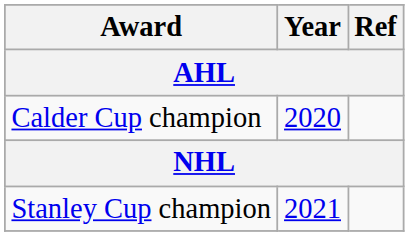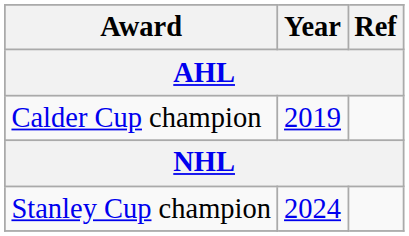 <table class="wikitable">
 <tr>
 <th>Award</th>
 <th>Year</th>
 <th>Ref</th>
 </tr>
 <tr>
 <th colspan="4"><a href='#'>AHL</a></th>
 </tr>
 <tr>
 <td><a href='#'>Calder Cup</a> champion</td>
-<td><a href='#'>2020</a></td>
+<td><a href='#'>2019</a></td>
 <td></td>
 </tr>
 <tr>
 <th colspan="4"><a href='#'>NHL</a></th>
 </tr>
 <tr>
 <td><a href='#'>Stanley Cup</a> champion</td>
-<td><a href='#'>2021</a></td>
+<td><a href='#'>2024</a></td>
 <td></td>
 </tr>
 </table>
